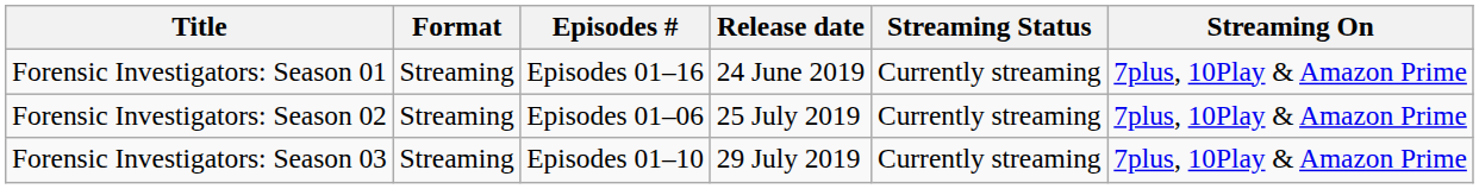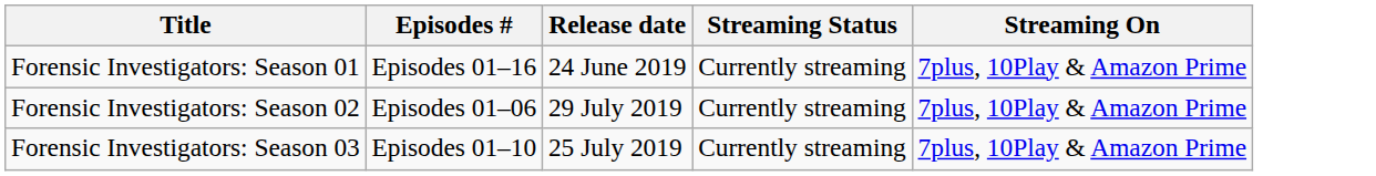 <table class="wikitable">
 <tr>
 <th>Title</th>
-<th>Format</th>
 <th>Episodes #</th>
 <th>Release date</th>
 <th>Streaming Status</th>
 <th>Streaming On</th>
 </tr>
 <tr>
 <td>Forensic Investigators: Season 01</td>
-<td>Streaming</td>
 <td style="text-align:left;">Episodes 01–16</td>
 <td>24 June 2019</td>
 <td>Currently streaming</td>
 <td><a href='#'>7plus</a>, <a href='#'>10Play</a> & <a href='#'>Amazon Prime</a></td>
 </tr>
 <tr>
 <td>Forensic Investigators: Season 02</td>
-<td>Streaming</td>
 <td style="text-align:left;">Episodes 01–06</td>
-<td>25 July 2019</td>
+<td>29 July 2019</td>
 <td>Currently streaming</td>
 <td><a href='#'>7plus</a>, <a href='#'>10Play</a> & <a href='#'>Amazon Prime</a></td>
 </tr>
 <tr>
 <td>Forensic Investigators: Season 03</td>
-<td>Streaming</td>
 <td style="text-align:left;">Episodes 01–10</td>
-<td>29 July 2019</td>
+<td>25 July 2019</td>
 <td>Currently streaming</td>
 <td><a href='#'>7plus</a>, <a href='#'>10Play</a> & <a href='#'>Amazon Prime</a></td>
 </tr>
 </table>
